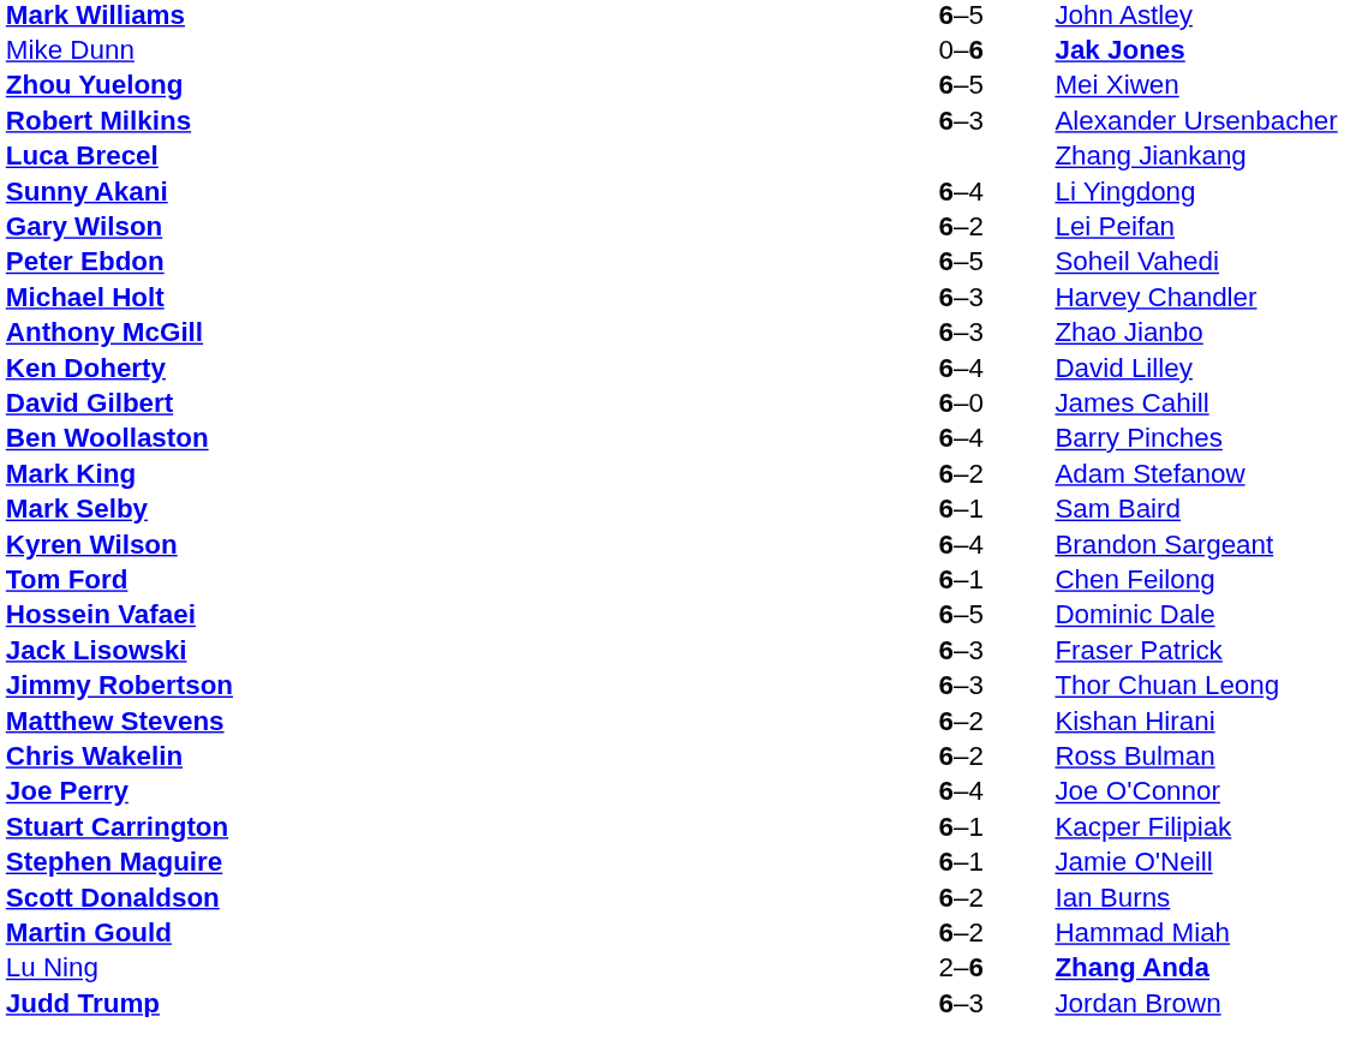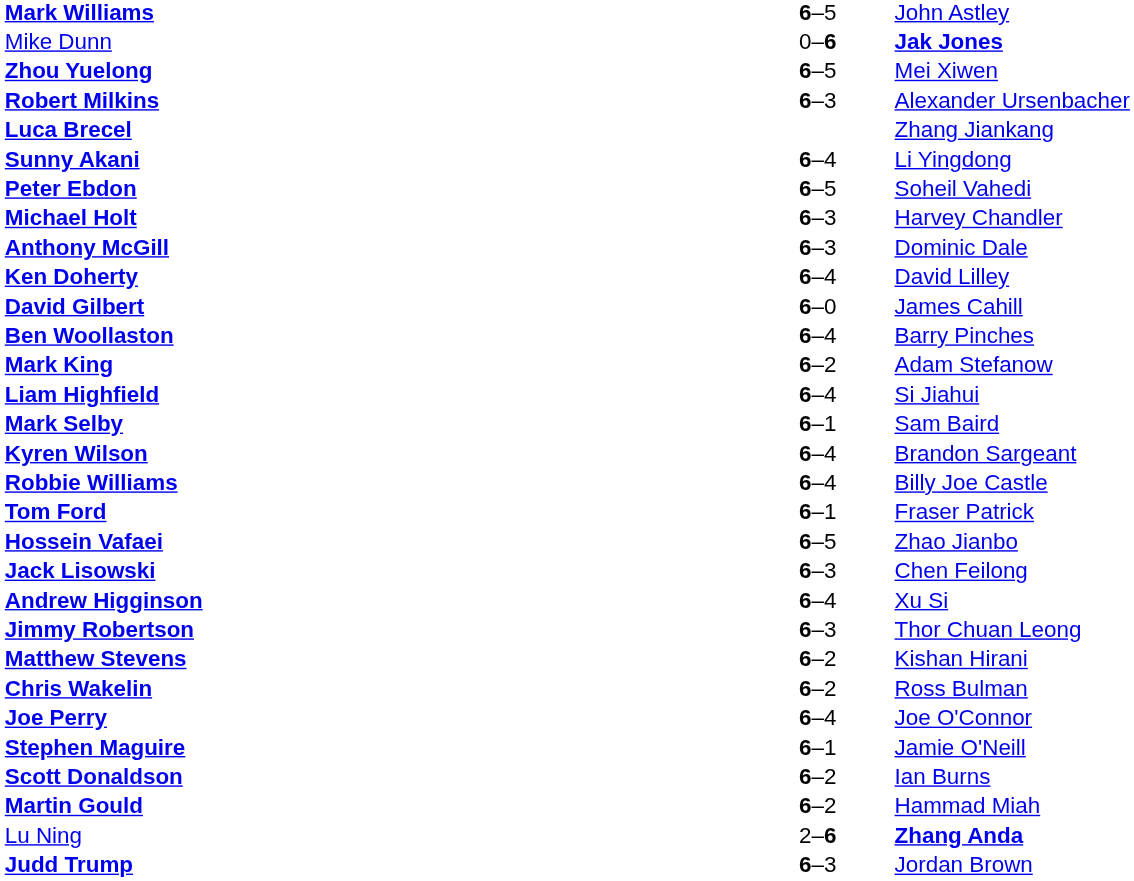 <table width="100%" cellspacing="1">
 <tr>
 <th width=></th>
 <th></th>
 <th></th>
 </tr>
 <tr>
 <td> <strong><a href='#'>Mark Williams</a></strong></td>
 <td align="center"><strong>6</strong>–5</td>
 <td> <a href='#'>John Astley</a></td>
 </tr>
 <tr>
 <td> <a href='#'>Mike Dunn</a></td>
 <td align="center">0–<strong>6</strong></td>
 <td> <strong><a href='#'>Jak Jones</a></strong></td>
 </tr>
 <tr>
 <td> <strong><a href='#'>Zhou Yuelong</a></strong></td>
 <td align="center"><strong>6</strong>–5</td>
 <td> <a href='#'>Mei Xiwen</a></td>
 </tr>
 <tr>
 <td> <strong><a href='#'>Robert Milkins</a></strong></td>
 <td align="center"><strong>6</strong>–3</td>
 <td> <a href='#'>Alexander Ursenbacher</a></td>
 </tr>
 <tr>
 <td> <strong><a href='#'>Luca Brecel</a></strong></td>
 <td align="center"></td>
 <td> <a href='#'>Zhang Jiankang</a></td>
 </tr>
 <tr>
 <td> <strong><a href='#'>Sunny Akani</a></strong></td>
 <td align="center"><strong>6</strong>–4</td>
 <td> <a href='#'>Li Yingdong</a></td>
 </tr>
 <tr>
-<td> <strong><a href='#'>Gary Wilson</a></strong></td>
-<td align="center"><strong>6</strong>–2</td>
-<td> <a href='#'>Lei Peifan</a></td>
-</tr>
-<tr>
 <td> <strong><a href='#'>Peter Ebdon</a></strong></td>
 <td align="center"><strong>6</strong>–5</td>
 <td> <a href='#'>Soheil Vahedi</a></td>
 </tr>
 <tr>
 <td> <strong><a href='#'>Michael Holt</a></strong></td>
 <td align="center"><strong>6</strong>–3</td>
 <td> <a href='#'>Harvey Chandler</a></td>
 </tr>
 <tr>
 <td> <strong><a href='#'>Anthony McGill</a></strong></td>
 <td align="center"><strong>6</strong>–3</td>
-<td> <a href='#'>Zhao Jianbo</a></td>
+<td> <a href='#'>Dominic Dale</a></td>
 </tr>
 <tr>
 <td> <strong><a href='#'>Ken Doherty</a></strong></td>
 <td align="center"><strong>6</strong>–4</td>
 <td> <a href='#'>David Lilley</a></td>
 </tr>
 <tr>
 <td> <strong><a href='#'>David Gilbert</a></strong></td>
 <td align="center"><strong>6</strong>–0</td>
 <td> <a href='#'>James Cahill</a></td>
 </tr>
 <tr>
 <td> <strong><a href='#'>Ben Woollaston</a></strong></td>
 <td align="center"><strong>6</strong>–4</td>
 <td> <a href='#'>Barry Pinches</a></td>
 </tr>
 <tr>
 <td> <strong><a href='#'>Mark King</a></strong></td>
 <td align="center"><strong>6</strong>–2</td>
 <td> <a href='#'>Adam Stefanow</a></td>
 </tr>
 <tr>
+<td> <strong><a href='#'>Liam Highfield</a></strong></td>
+<td align="center"><strong>6</strong>–4</td>
+<td> <a href='#'>Si Jiahui</a></td>
+</tr>
+<tr>
 <td> <strong><a href='#'>Mark Selby</a></strong></td>
 <td align="center"><strong>6</strong>–1</td>
 <td> <a href='#'>Sam Baird</a></td>
 </tr>
 <tr>
 <td> <strong><a href='#'>Kyren Wilson</a></strong></td>
 <td align="center"><strong>6</strong>–4</td>
 <td> <a href='#'>Brandon Sargeant</a></td>
 </tr>
 <tr>
+<td> <strong><a href='#'>Robbie Williams</a></strong></td>
+<td align="center"><strong>6</strong>–4</td>
+<td> <a href='#'>Billy Joe Castle</a></td>
+</tr>
+<tr>
 <td> <strong><a href='#'>Tom Ford</a></strong></td>
 <td align="center"><strong>6</strong>–1</td>
-<td> <a href='#'>Chen Feilong</a></td>
+<td> <a href='#'>Fraser Patrick</a></td>
 </tr>
 <tr>
 <td> <strong><a href='#'>Hossein Vafaei</a></strong></td>
 <td align="center"><strong>6</strong>–5</td>
-<td> <a href='#'>Dominic Dale</a></td>
+<td> <a href='#'>Zhao Jianbo</a></td>
 </tr>
 <tr>
 <td> <strong><a href='#'>Jack Lisowski</a></strong></td>
 <td align="center"><strong>6</strong>–3</td>
-<td> <a href='#'>Fraser Patrick</a></td>
+<td> <a href='#'>Chen Feilong</a></td>
+</tr>
+<tr>
+<td> <strong><a href='#'>Andrew Higginson</a></strong></td>
+<td align="center"><strong>6</strong>–4</td>
+<td> <a href='#'>Xu Si</a></td>
 </tr>
 <tr>
 <td> <strong><a href='#'>Jimmy Robertson</a></strong></td>
 <td align="center"><strong>6</strong>–3</td>
 <td> <a href='#'>Thor Chuan Leong</a></td>
 </tr>
 <tr>
 <td> <strong><a href='#'>Matthew Stevens</a></strong></td>
 <td align="center"><strong>6</strong>–2</td>
 <td> <a href='#'>Kishan Hirani</a></td>
 </tr>
 <tr>
 <td> <strong><a href='#'>Chris Wakelin</a></strong></td>
 <td align="center"><strong>6</strong>–2</td>
 <td> <a href='#'>Ross Bulman</a></td>
 </tr>
 <tr>
 <td> <strong><a href='#'>Joe Perry</a></strong></td>
 <td align="center"><strong>6</strong>–4</td>
 <td> <a href='#'>Joe O'Connor</a></td>
-</tr>
-<tr>
-<td> <strong><a href='#'>Stuart Carrington</a></strong></td>
-<td align="center"><strong>6</strong>–1</td>
-<td> <a href='#'>Kacper Filipiak</a></td>
 </tr>
 <tr>
 <td> <strong><a href='#'>Stephen Maguire</a></strong></td>
 <td align="center"><strong>6</strong>–1</td>
 <td> <a href='#'>Jamie O'Neill</a></td>
 </tr>
 <tr>
 <td> <strong><a href='#'>Scott Donaldson</a></strong></td>
 <td align="center"><strong>6</strong>–2</td>
 <td> <a href='#'>Ian Burns</a></td>
 </tr>
 <tr>
 <td> <strong><a href='#'>Martin Gould</a></strong></td>
 <td align="center"><strong>6</strong>–2</td>
 <td> <a href='#'>Hammad Miah</a></td>
 </tr>
 <tr>
 <td> <a href='#'>Lu Ning</a></td>
 <td align="center">2–<strong>6</strong></td>
 <td> <strong><a href='#'>Zhang Anda</a></strong></td>
 </tr>
 <tr>
 <td> <strong><a href='#'>Judd Trump</a></strong></td>
 <td align="center"><strong>6</strong>–3</td>
 <td> <a href='#'>Jordan Brown</a></td>
 </tr>
 </table>
